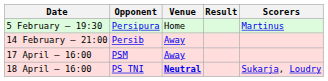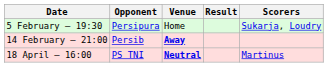 <table class="wikitable">
 <tr>
 <th>Date</th>
 <th>Opponent</th>
 <th>Venue</th>
 <th>Result</th>
 <th>Scorers</th>
 </tr>
 <tr bgcolor = "#DDFCDD">
 <td>5 February – 19:30</td>
 <td><a href='#'>Persipura</a></td>
 <td>Home</td>
 <td></td>
-<td><a href='#'>Martinus</a></td>
+<td><a href='#'>Sukarja</a>, <a href='#'>Loudry</a></td>
 </tr>
 <tr bgcolor = "#FFDDDD">
 <td>14 February – 21:00</td>
 <td><a href='#'>Persib</a></td>
-<td><a href='#'>Away</a></td>
-<td></td>
-<td></td>
-</tr>
-<tr bgcolor = "#FFDDDD">
-<td>17 April – 16:00</td>
-<td><a href='#'>PSM</a></td>
-<td><a href='#'>Away</a></td>
+<td><strong><a href='#'>Away</a></strong></td>
 <td></td>
 <td></td>
 </tr>
 <tr bgcolor = "#FFDDDD">
 <td>18 April – 16:00</td>
 <td><a href='#'>PS TNI</a></td>
 <td><strong><a href='#'>Neutral</a></strong></td>
 <td></td>
-<td><a href='#'>Sukarja</a>, <a href='#'>Loudry</a></td>
+<td><a href='#'>Martinus</a></td>
 </tr>
 </table>
